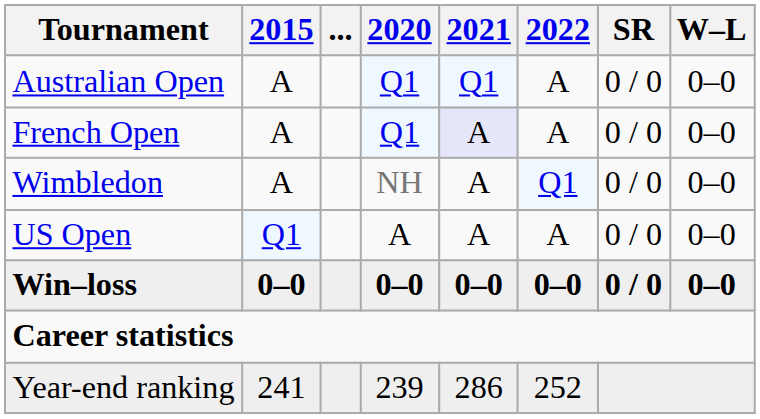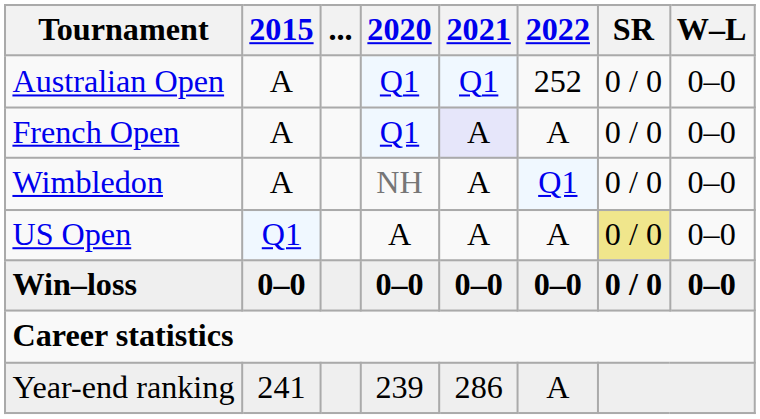 <table class="wikitable" style="text-align:center;">
 <tr>
 <th>Tournament</th>
 <th><a href='#'>2015</a></th>
 <th>...</th>
 <th><a href='#'>2020</a></th>
 <th><a href='#'>2021</a></th>
 <th><a href='#'>2022</a></th>
 <th>SR</th>
 <th>W–L</th>
 </tr>
 <tr>
 <td align=left><a href='#'>Australian Open</a></td>
 <td>A</td>
 <td></td>
 <td bgcolor=f0f8ff><a href='#'>Q1</a></td>
 <td bgcolor=f0f8ff><a href='#'>Q1</a></td>
-<td>A</td>
+<td>252</td>
 <td>0 / 0</td>
 <td>0–0</td>
 </tr>
 <tr>
 <td align=left><a href='#'>French Open</a></td>
 <td>A</td>
 <td></td>
 <td bgcolor=f0f8ff><a href='#'>Q1</a></td>
 <td style="background: lavender;">A</td>
 <td>A</td>
 <td>0 / 0</td>
 <td>0–0</td>
 </tr>
 <tr>
 <td align=left><a href='#'>Wimbledon</a></td>
 <td>A</td>
 <td></td>
 <td style=color:#767676>NH</td>
 <td>A</td>
 <td bgcolor=f0f8ff><a href='#'>Q1</a></td>
 <td>0 / 0</td>
 <td>0–0</td>
 </tr>
 <tr>
 <td align=left><a href='#'>US Open</a></td>
 <td bgcolor=f0f8ff><a href='#'>Q1</a></td>
 <td></td>
 <td>A</td>
 <td>A</td>
 <td>A</td>
-<td>0 / 0</td>
+<td style="background: khaki;">0 / 0</td>
 <td>0–0</td>
 </tr>
 <tr style="background:#efefef; font-weight:bold;">
 <td align=left>Win–loss</td>
 <td>0–0</td>
 <td></td>
 <td>0–0</td>
 <td>0–0</td>
 <td>0–0</td>
 <td>0 / 0</td>
 <td>0–0</td>
 </tr>
 <tr>
 <td colspan="11" align="left"><strong>Career statistics</strong></td>
 </tr>
 <tr bgcolor=efefef>
 <td align=left>Year-end ranking</td>
 <td>241</td>
 <td></td>
 <td>239</td>
 <td>286</td>
-<td>252</td>
+<td>A</td>
 <td colspan="2"></td>
 </tr>
 </table>
